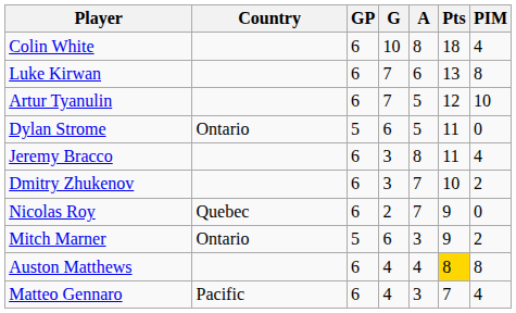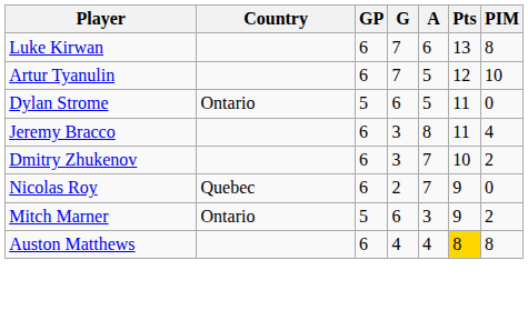 <table class="wikitable">
 <tr>
 <th width=165>Player</th>
 <th width=135>Country</th>
 <th width=20>GP</th>
 <th width=20>G</th>
 <th width=20>A</th>
 <th width=20>Pts</th>
 <th width=20>PIM</th>
-</tr>
-<tr>
-<td><a href='#'>Colin White</a></td>
-<td></td>
-<td>6</td>
-<td>10</td>
-<td>8</td>
-<td>18</td>
-<td>4</td>
 </tr>
 <tr>
 <td><a href='#'>Luke Kirwan</a></td>
 <td></td>
 <td>6</td>
 <td>7</td>
 <td>6</td>
 <td>13</td>
 <td>8</td>
 </tr>
 <tr>
 <td><a href='#'>Artur Tyanulin</a></td>
 <td></td>
 <td>6</td>
 <td>7</td>
 <td>5</td>
 <td>12</td>
 <td>10</td>
 </tr>
 <tr>
 <td><a href='#'>Dylan Strome</a></td>
 <td> Ontario</td>
 <td>5</td>
 <td>6</td>
 <td>5</td>
 <td>11</td>
 <td>0</td>
 </tr>
 <tr>
 <td><a href='#'>Jeremy Bracco</a></td>
 <td></td>
 <td>6</td>
 <td>3</td>
 <td>8</td>
 <td>11</td>
 <td>4</td>
 </tr>
 <tr>
 <td><a href='#'>Dmitry Zhukenov</a></td>
 <td></td>
 <td>6</td>
 <td>3</td>
 <td>7</td>
 <td>10</td>
 <td>2</td>
 </tr>
 <tr>
 <td><a href='#'>Nicolas Roy</a></td>
 <td> Quebec</td>
 <td>6</td>
 <td>2</td>
 <td>7</td>
 <td>9</td>
 <td>0</td>
 </tr>
 <tr>
 <td><a href='#'>Mitch Marner</a></td>
 <td> Ontario</td>
 <td>5</td>
 <td>6</td>
 <td>3</td>
 <td>9</td>
 <td>2</td>
 </tr>
 <tr>
 <td><a href='#'>Auston Matthews</a></td>
 <td></td>
 <td>6</td>
 <td>4</td>
 <td>4</td>
 <td style="background: gold;">8</td>
 <td>8</td>
 </tr>
-<tr>
-<td><a href='#'>Matteo Gennaro</a></td>
-<td> Pacific</td>
-<td>6</td>
-<td>4</td>
-<td>3</td>
-<td>7</td>
-<td>4</td>
-</tr>
 </table>
